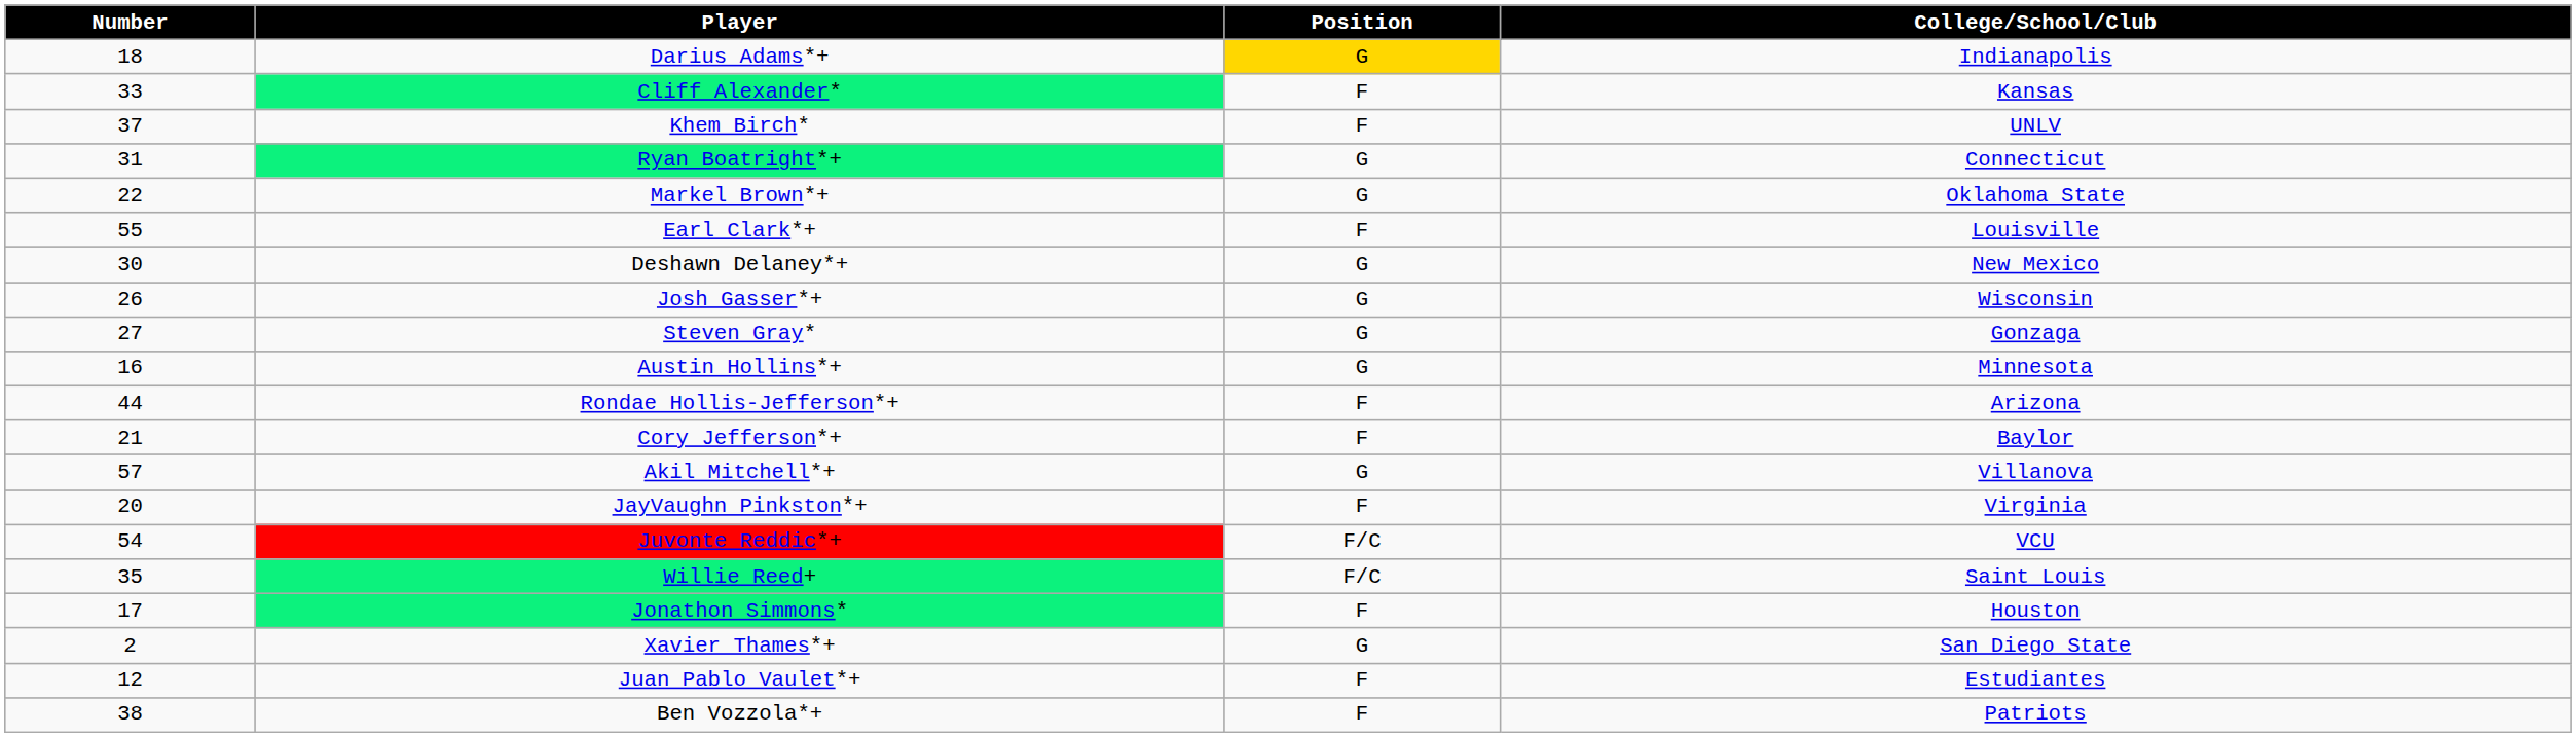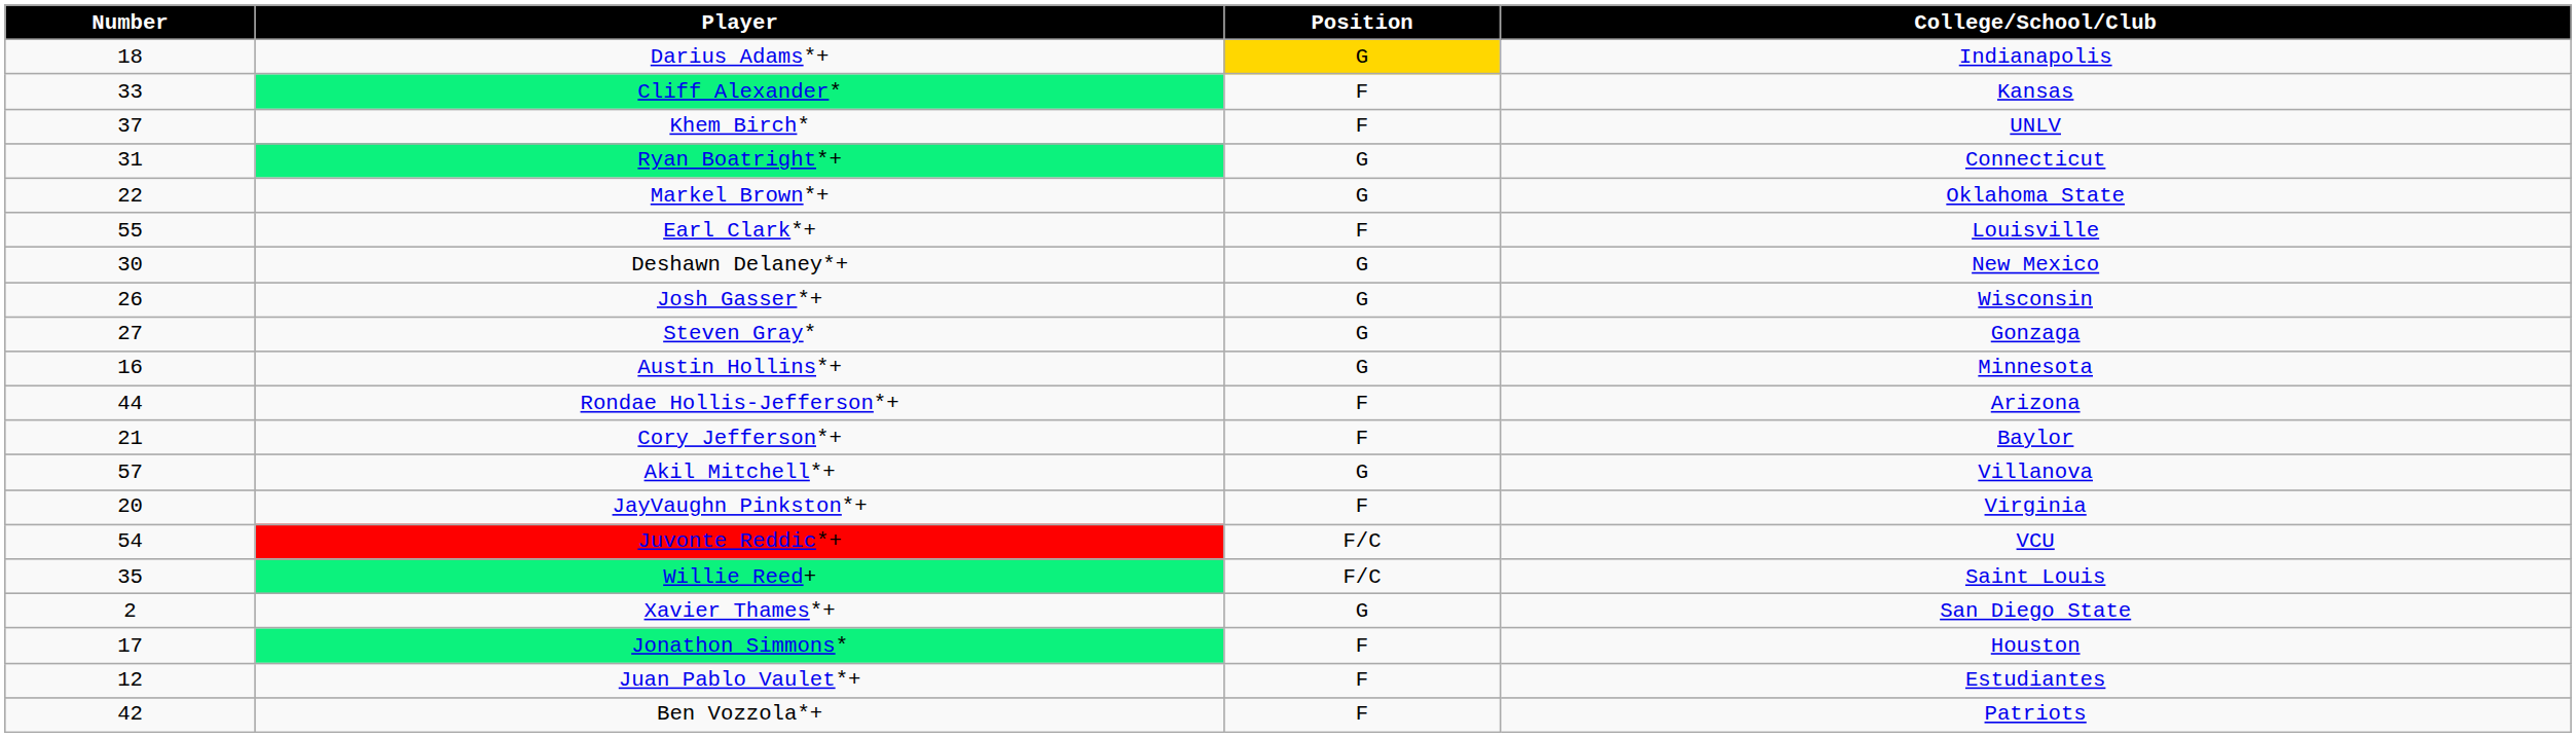 <table class="wikitable sortable sortable">
 <tr>
 <th style="background:black; color:white" width="1%">Number</th>
 <th style="background:black; color:white" width="5%">Player</th>
 <th style="background:black; color:white" width="1%">Position</th>
 <th style="background:black; color:white" width="5%">College/School/Club</th>
 </tr>
 <tr style="text-align: center">
 <td>18</td>
 <td><a href='#'>Darius Adams</a>*+</td>
 <td style="background: gold;">G</td>
 <td><a href='#'>Indianapolis</a></td>
 </tr>
 <tr style="text-align: center">
 <td>33</td>
 <td bgcolor="#0CF27D"><a href='#'>Cliff Alexander</a>*</td>
 <td>F</td>
 <td><a href='#'>Kansas</a></td>
 </tr>
 <tr style="text-align: center">
 <td>37</td>
 <td><a href='#'>Khem Birch</a>*</td>
 <td>F</td>
 <td><a href='#'>UNLV</a></td>
 </tr>
 <tr style="text-align: center">
 <td>31</td>
 <td bgcolor="#0CF27D"><a href='#'>Ryan Boatright</a>*+</td>
 <td>G</td>
 <td><a href='#'>Connecticut</a></td>
 </tr>
 <tr style="text-align: center">
 <td>22</td>
 <td><a href='#'>Markel Brown</a>*+</td>
 <td>G</td>
 <td><a href='#'>Oklahoma State</a></td>
 </tr>
 <tr style="text-align: center">
 <td>55</td>
 <td><a href='#'>Earl Clark</a>*+</td>
 <td>F</td>
 <td><a href='#'>Louisville</a></td>
 </tr>
 <tr style="text-align: center">
 <td>30</td>
 <td>Deshawn Delaney*+</td>
 <td>G</td>
 <td><a href='#'>New Mexico</a></td>
 </tr>
 <tr style="text-align: center">
 <td>26</td>
 <td><a href='#'>Josh Gasser</a>*+</td>
 <td>G</td>
 <td><a href='#'>Wisconsin</a></td>
 </tr>
 <tr style="text-align: center">
 <td>27</td>
 <td><a href='#'>Steven Gray</a>*</td>
 <td>G</td>
 <td><a href='#'>Gonzaga</a></td>
 </tr>
 <tr style="text-align: center">
 <td>16</td>
 <td><a href='#'>Austin Hollins</a>*+</td>
 <td>G</td>
 <td><a href='#'>Minnesota</a></td>
 </tr>
 <tr style="text-align: center">
 <td>44</td>
 <td><a href='#'>Rondae Hollis-Jefferson</a>*+</td>
 <td>F</td>
 <td><a href='#'>Arizona</a></td>
 </tr>
 <tr style="text-align: center">
 <td>21</td>
 <td><a href='#'>Cory Jefferson</a>*+</td>
 <td>F</td>
 <td><a href='#'>Baylor</a></td>
 </tr>
 <tr style="text-align: center">
 <td>57</td>
 <td><a href='#'>Akil Mitchell</a>*+</td>
 <td>G</td>
 <td><a href='#'>Villanova</a></td>
 </tr>
 <tr style="text-align: center">
 <td>20</td>
 <td><a href='#'>JayVaughn Pinkston</a>*+</td>
 <td>F</td>
 <td><a href='#'>Virginia</a></td>
 </tr>
 <tr style="text-align: center">
 <td>54</td>
 <td bgcolor="#FE000"><a href='#'>Juvonte Reddic</a>*+</td>
 <td>F/C</td>
 <td><a href='#'>VCU</a></td>
 </tr>
 <tr style="text-align: center">
 <td>35</td>
 <td bgcolor="#0CF27D"><a href='#'>Willie Reed</a>+</td>
 <td>F/C</td>
 <td><a href='#'>Saint Louis</a></td>
 </tr>
 <tr style="text-align: center">
+<td>2</td>
+<td><a href='#'>Xavier Thames</a>*+</td>
+<td>G</td>
+<td><a href='#'>San Diego State</a></td>
+</tr>
+<tr style="text-align: center">
 <td>17</td>
 <td bgcolor="#0CF27D"><a href='#'>Jonathon Simmons</a>*</td>
 <td>F</td>
 <td><a href='#'>Houston</a></td>
-</tr>
-<tr style="text-align: center">
-<td>2</td>
-<td><a href='#'>Xavier Thames</a>*+</td>
-<td>G</td>
-<td><a href='#'>San Diego State</a></td>
 </tr>
 <tr style="text-align: center">
 <td>12</td>
 <td><a href='#'>Juan Pablo Vaulet</a>*+</td>
 <td>F</td>
 <td><a href='#'>Estudiantes</a></td>
 </tr>
 <tr style="text-align: center">
-<td>38</td>
+<td>42</td>
 <td>Ben Vozzola*+</td>
 <td>F</td>
 <td><a href='#'>Patriots</a></td>
 </tr>
 </table>
